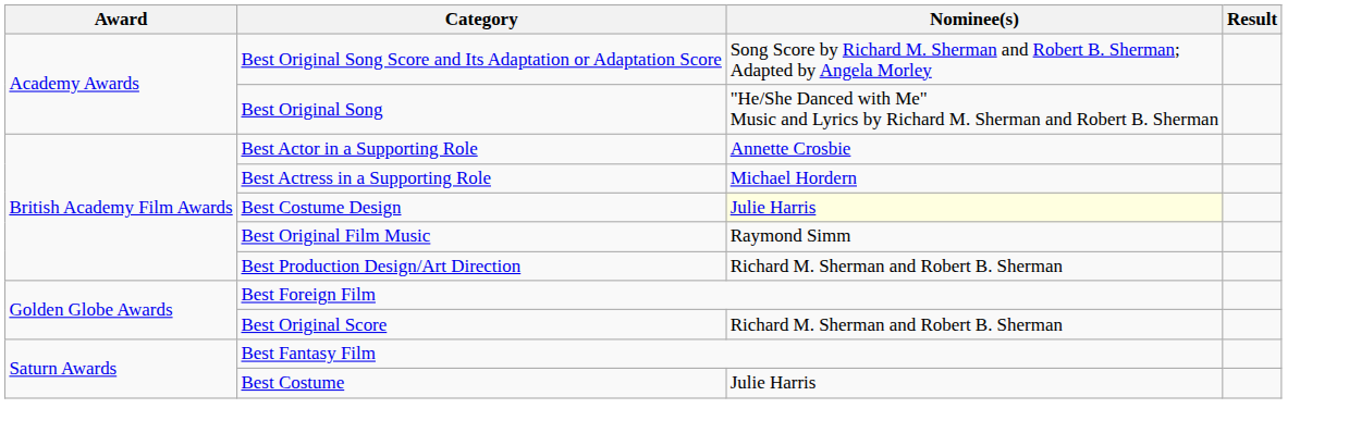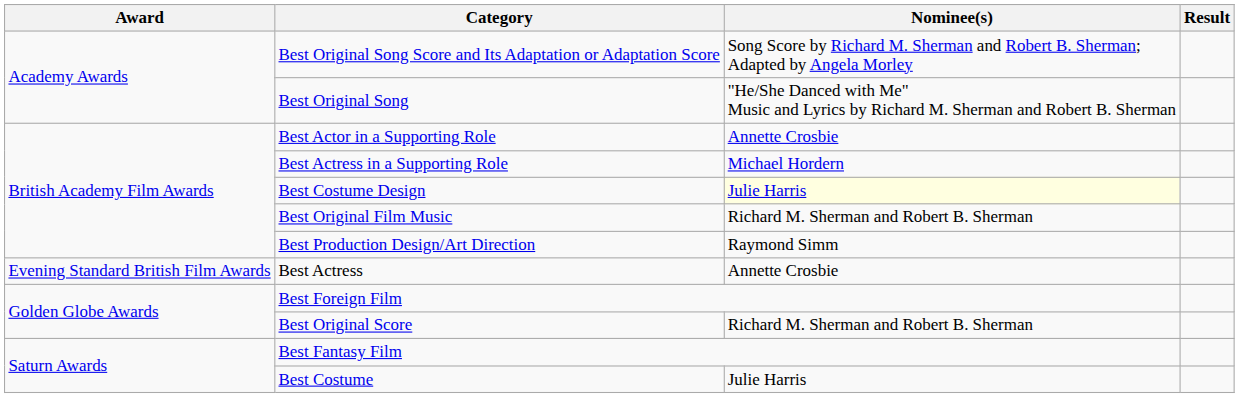 <table class="wikitable plainrowheaders">
 <tr>
 <th>Award</th>
 <th>Category</th>
 <th>Nominee(s)</th>
 <th>Result</th>
 </tr>
 <tr>
 <td rowspan="2"><a href='#'>Academy Awards</a></td>
 <td><a href='#'>Best Original Song Score and Its Adaptation or Adaptation Score</a></td>
 <td>Song Score by <a href='#'>Richard M. Sherman</a> and <a href='#'>Robert B. Sherman</a>; <br> Adapted by <a href='#'>Angela Morley</a></td>
 <td></td>
 </tr>
 <tr>
 <td><a href='#'>Best Original Song</a></td>
 <td>"He/She Danced with Me" <br> Music and Lyrics by Richard M. Sherman and Robert B. Sherman</td>
 <td></td>
 </tr>
 <tr>
 <td rowspan="5"><a href='#'>British Academy Film Awards</a></td>
 <td><a href='#'>Best Actor in a Supporting Role</a></td>
 <td><a href='#'>Annette Crosbie</a></td>
 <td></td>
 </tr>
 <tr>
 <td><a href='#'>Best Actress in a Supporting Role</a></td>
 <td><a href='#'>Michael Hordern</a></td>
 <td></td>
 </tr>
 <tr>
 <td><a href='#'>Best Costume Design</a></td>
 <td style="background: lightyellow;"><a href='#'>Julie Harris</a></td>
 <td></td>
 </tr>
 <tr>
 <td><a href='#'>Best Original Film Music</a></td>
+<td>Richard M. Sherman and Robert B. Sherman</td>
+<td></td>
+</tr>
+<tr>
+<td><a href='#'>Best Production Design/Art Direction</a></td>
 <td>Raymond Simm</td>
 <td></td>
 </tr>
 <tr>
-<td><a href='#'>Best Production Design/Art Direction</a></td>
-<td>Richard M. Sherman and Robert B. Sherman</td>
+<td><a href='#'>Evening Standard British Film Awards</a></td>
+<td>Best Actress</td>
+<td>Annette Crosbie</td>
 <td></td>
 </tr>
 <tr>
 <td rowspan="2"><a href='#'>Golden Globe Awards</a></td>
 <td colspan="2"><a href='#'>Best Foreign Film</a></td>
 <td></td>
 </tr>
 <tr>
 <td><a href='#'>Best Original Score</a></td>
 <td>Richard M. Sherman and Robert B. Sherman</td>
 <td></td>
 </tr>
 <tr>
 <td rowspan="2"><a href='#'>Saturn Awards</a></td>
 <td colspan="2"><a href='#'>Best Fantasy Film</a></td>
 <td></td>
 </tr>
 <tr>
 <td><a href='#'>Best Costume</a></td>
 <td>Julie Harris</td>
 <td></td>
 </tr>
 </table>
